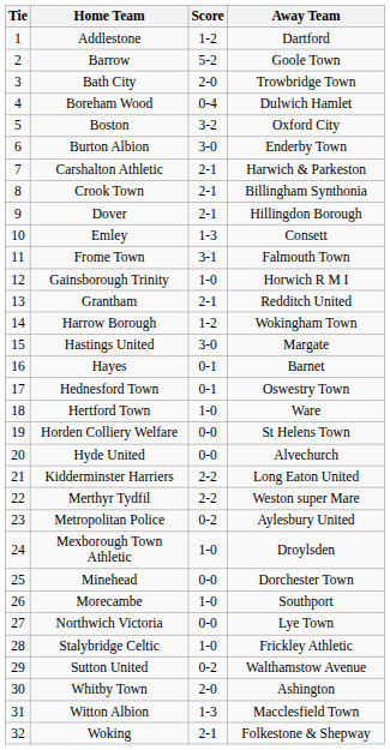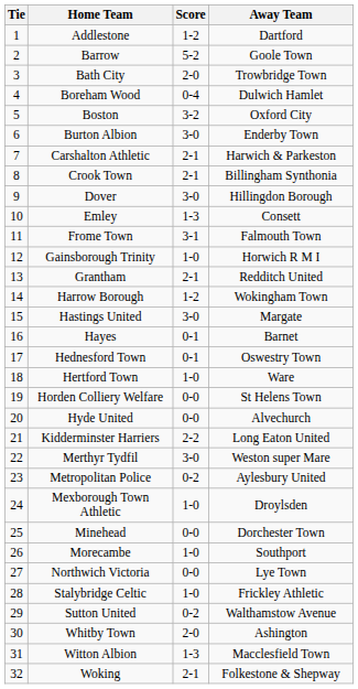 <table class="wikitable" style="text-align:center;">
 <tr>
 <th width=20>Tie</th>
 <th width=175>Home Team</th>
 <th width=20>Score</th>
 <th width=175>Away Team</th>
 </tr>
 <tr>
 <td>1</td>
 <td>Addlestone</td>
 <td>1-2</td>
 <td>Dartford</td>
 </tr>
 <tr>
 <td>2</td>
 <td>Barrow</td>
 <td>5-2</td>
 <td>Goole Town</td>
 </tr>
 <tr>
 <td>3</td>
 <td>Bath City</td>
 <td>2-0</td>
 <td>Trowbridge Town</td>
 </tr>
 <tr>
 <td>4</td>
 <td>Boreham Wood</td>
 <td>0-4</td>
 <td>Dulwich Hamlet</td>
 </tr>
 <tr>
 <td>5</td>
 <td>Boston</td>
 <td>3-2</td>
 <td>Oxford City</td>
 </tr>
 <tr>
 <td>6</td>
 <td>Burton Albion</td>
 <td>3-0</td>
 <td>Enderby Town</td>
 </tr>
 <tr>
 <td>7</td>
 <td>Carshalton Athletic</td>
 <td>2-1</td>
 <td>Harwich & Parkeston</td>
 </tr>
 <tr>
 <td>8</td>
 <td>Crook Town</td>
 <td>2-1</td>
 <td>Billingham Synthonia</td>
 </tr>
 <tr>
 <td>9</td>
 <td>Dover</td>
-<td>2-1</td>
+<td>3-0</td>
 <td>Hillingdon Borough</td>
 </tr>
 <tr>
 <td>10</td>
 <td>Emley</td>
 <td>1-3</td>
 <td>Consett</td>
 </tr>
 <tr>
 <td>11</td>
 <td>Frome Town</td>
 <td>3-1</td>
 <td>Falmouth Town</td>
 </tr>
 <tr>
 <td>12</td>
 <td>Gainsborough Trinity</td>
 <td>1-0</td>
 <td>Horwich R M I</td>
 </tr>
 <tr>
 <td>13</td>
 <td>Grantham</td>
 <td>2-1</td>
 <td>Redditch United</td>
 </tr>
 <tr>
 <td>14</td>
 <td>Harrow Borough</td>
 <td>1-2</td>
 <td>Wokingham Town</td>
 </tr>
 <tr>
 <td>15</td>
 <td>Hastings United</td>
 <td>3-0</td>
 <td>Margate</td>
 </tr>
 <tr>
 <td>16</td>
 <td>Hayes</td>
 <td>0-1</td>
 <td>Barnet</td>
 </tr>
 <tr>
 <td>17</td>
 <td>Hednesford Town</td>
 <td>0-1</td>
 <td>Oswestry Town</td>
 </tr>
 <tr>
 <td>18</td>
 <td>Hertford Town</td>
 <td>1-0</td>
 <td>Ware</td>
 </tr>
 <tr>
 <td>19</td>
 <td>Horden Colliery Welfare</td>
 <td>0-0</td>
 <td>St Helens Town</td>
 </tr>
 <tr>
 <td>20</td>
 <td>Hyde United</td>
 <td>0-0</td>
 <td>Alvechurch</td>
 </tr>
 <tr>
 <td>21</td>
 <td>Kidderminster Harriers</td>
 <td>2-2</td>
 <td>Long Eaton United</td>
 </tr>
 <tr>
 <td>22</td>
 <td>Merthyr Tydfil</td>
-<td>2-2</td>
+<td>3-0</td>
 <td>Weston super Mare</td>
 </tr>
 <tr>
 <td>23</td>
 <td>Metropolitan Police</td>
 <td>0-2</td>
 <td>Aylesbury United</td>
 </tr>
 <tr>
 <td>24</td>
 <td>Mexborough Town Athletic</td>
 <td>1-0</td>
 <td>Droylsden</td>
 </tr>
 <tr>
 <td>25</td>
 <td>Minehead</td>
 <td>0-0</td>
 <td>Dorchester Town</td>
 </tr>
 <tr>
 <td>26</td>
 <td>Morecambe</td>
 <td>1-0</td>
 <td>Southport</td>
 </tr>
 <tr>
 <td>27</td>
 <td>Northwich Victoria</td>
 <td>0-0</td>
 <td>Lye Town</td>
 </tr>
 <tr>
 <td>28</td>
 <td>Stalybridge Celtic</td>
 <td>1-0</td>
 <td>Frickley Athletic</td>
 </tr>
 <tr>
 <td>29</td>
 <td>Sutton United</td>
 <td>0-2</td>
 <td>Walthamstow Avenue</td>
 </tr>
 <tr>
 <td>30</td>
 <td>Whitby Town</td>
 <td>2-0</td>
 <td>Ashington</td>
 </tr>
 <tr>
 <td>31</td>
 <td>Witton Albion</td>
 <td>1-3</td>
 <td>Macclesfield Town</td>
 </tr>
 <tr>
 <td>32</td>
 <td>Woking</td>
 <td>2-1</td>
 <td>Folkestone & Shepway</td>
 </tr>
 </table>
